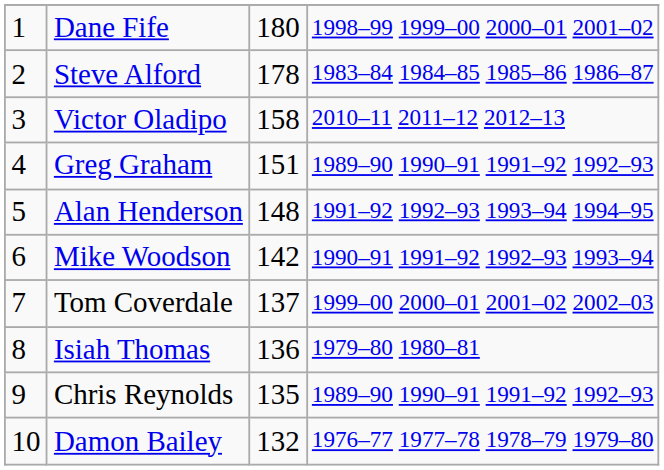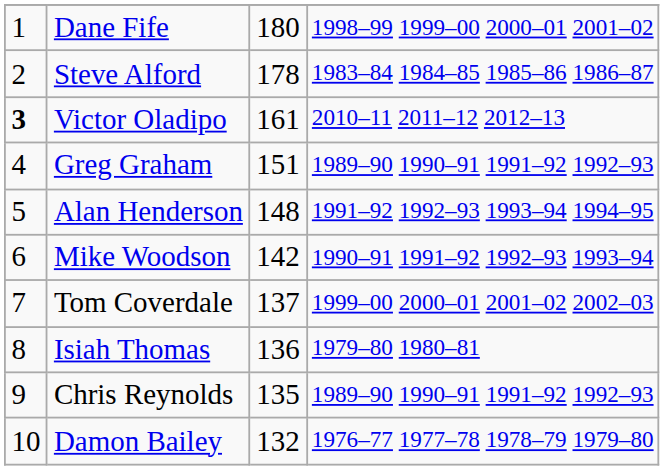 <table class="wikitable">
 <tr>
 </tr>
 <tr>
 <td>1</td>
 <td><a href='#'>Dane Fife</a></td>
 <td>180</td>
 <td style="font-size:80%;"><a href='#'>1998–99</a> <a href='#'>1999–00</a> <a href='#'>2000–01</a> <a href='#'>2001–02</a></td>
 </tr>
 <tr>
 <td>2</td>
 <td><a href='#'>Steve Alford</a></td>
 <td>178</td>
 <td style="font-size:80%;"><a href='#'>1983–84</a> <a href='#'>1984–85</a> <a href='#'>1985–86</a> <a href='#'>1986–87</a></td>
 </tr>
 <tr>
-<td>3</td>
+<td><strong>3</strong></td>
 <td><a href='#'>Victor Oladipo</a></td>
-<td>158</td>
+<td>161</td>
 <td style="font-size:80%;"><a href='#'>2010–11</a> <a href='#'>2011–12</a> <a href='#'>2012–13</a></td>
 </tr>
 <tr>
 <td>4</td>
 <td><a href='#'>Greg Graham</a></td>
 <td>151</td>
 <td style="font-size:80%;"><a href='#'>1989–90</a> <a href='#'>1990–91</a> <a href='#'>1991–92</a> <a href='#'>1992–93</a></td>
 </tr>
 <tr>
 <td>5</td>
 <td><a href='#'>Alan Henderson</a></td>
 <td>148</td>
 <td style="font-size:80%;"><a href='#'>1991–92</a> <a href='#'>1992–93</a> <a href='#'>1993–94</a> <a href='#'>1994–95</a></td>
 </tr>
 <tr>
 <td>6</td>
 <td><a href='#'>Mike Woodson</a></td>
 <td>142</td>
 <td style="font-size:80%;"><a href='#'>1990–91</a> <a href='#'>1991–92</a> <a href='#'>1992–93</a> <a href='#'>1993–94</a></td>
 </tr>
 <tr>
 <td>7</td>
 <td>Tom Coverdale</td>
 <td>137</td>
 <td style="font-size:80%;"><a href='#'>1999–00</a> <a href='#'>2000–01</a> <a href='#'>2001–02</a> <a href='#'>2002–03</a></td>
 </tr>
 <tr>
 <td>8</td>
 <td><a href='#'>Isiah Thomas</a></td>
 <td>136</td>
 <td style="font-size:80%;"><a href='#'>1979–80</a> <a href='#'>1980–81</a></td>
 </tr>
 <tr>
 <td>9</td>
 <td>Chris Reynolds</td>
 <td>135</td>
 <td style="font-size:80%;"><a href='#'>1989–90</a> <a href='#'>1990–91</a> <a href='#'>1991–92</a> <a href='#'>1992–93</a></td>
 </tr>
 <tr>
 <td>10</td>
 <td><a href='#'>Damon Bailey</a></td>
 <td>132</td>
 <td style="font-size:80%;"><a href='#'>1976–77</a> <a href='#'>1977–78</a> <a href='#'>1978–79</a> <a href='#'>1979–80</a></td>
 </tr>
 </table>
